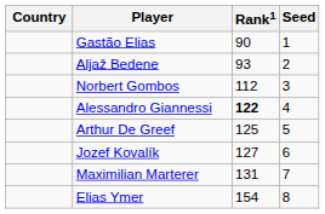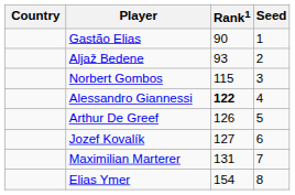 <table class="sortable wikitable">
 <tr>
 <th width="70">Country</th>
 <th width="175">Player</th>
 <th>Rank<sup>1</sup></th>
 <th>Seed</th>
 </tr>
 <tr>
 <td></td>
 <td><a href='#'>Gastão Elias</a></td>
 <td>90</td>
 <td>1</td>
 </tr>
 <tr>
 <td></td>
 <td><a href='#'>Aljaž Bedene</a></td>
 <td>93</td>
 <td>2</td>
 </tr>
 <tr>
 <td></td>
 <td><a href='#'>Norbert Gombos</a></td>
-<td>112</td>
+<td>115</td>
 <td>3</td>
 </tr>
 <tr>
 <td></td>
 <td><a href='#'>Alessandro Giannessi</a></td>
 <td><strong>122</strong></td>
 <td>4</td>
 </tr>
 <tr>
 <td></td>
 <td><a href='#'>Arthur De Greef</a></td>
-<td>125</td>
+<td>126</td>
 <td>5</td>
 </tr>
 <tr>
 <td></td>
 <td><a href='#'>Jozef Kovalík</a></td>
 <td>127</td>
 <td>6</td>
 </tr>
 <tr>
 <td></td>
 <td><a href='#'>Maximilian Marterer</a></td>
 <td>131</td>
 <td>7</td>
 </tr>
 <tr>
 <td></td>
 <td><a href='#'>Elias Ymer</a></td>
 <td>154</td>
 <td>8</td>
 </tr>
 </table>
